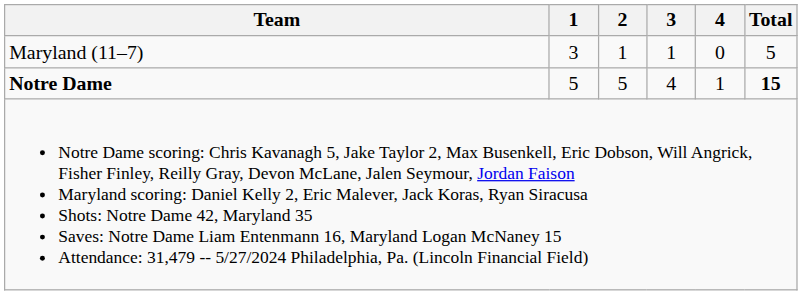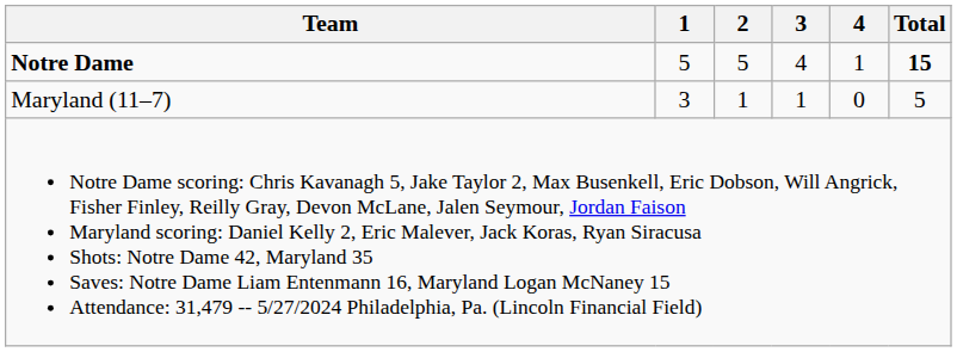 <table class="wikitable" style="text-align:center; max-width:40em">
 <tr>
 <th>Team</th>
 <th style="width:2em">1</th>
 <th style="width:2em">2</th>
 <th style="width:2em">3</th>
 <th style="width:2em">4</th>
 <th style="width:2em">Total</th>
 </tr>
 <tr>
+<td style="text-align:left"><strong>Notre Dame</strong></td>
+<td>5</td>
+<td>5</td>
+<td>4</td>
+<td>1</td>
+<td><strong>15</strong></td>
+</tr>
+<tr>
 <td style="text-align:left">Maryland (11–7)</td>
 <td>3</td>
 <td>1</td>
 <td>1</td>
 <td>0</td>
 <td>5</td>
 </tr>
 <tr>
-<td style="text-align:left"><strong>Notre Dame</strong></td>
-<td>5</td>
-<td>5</td>
-<td>4</td>
-<td>1</td>
-<td><strong>15</strong></td>
-</tr>
-<tr>
 <td colspan=6 style="text-align:left; font-size:88%;"><br><ul><li>Notre Dame scoring: Chris Kavanagh 5, Jake Taylor 2, Max Busenkell, Eric Dobson, Will Angrick, Fisher Finley, Reilly Gray, Devon McLane, Jalen Seymour, <a href='#'>Jordan Faison</a></li><li>Maryland scoring: Daniel Kelly 2, Eric Malever, Jack Koras, Ryan Siracusa</li><li>Shots: Notre Dame 42, Maryland 35</li><li>Saves: Notre Dame Liam Entenmann 16, Maryland Logan McNaney 15</li><li>Attendance: 31,479 -- 5/27/2024 Philadelphia, Pa. (Lincoln Financial Field)</li></ul></td>
 </tr>
 </table>
